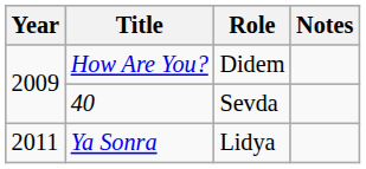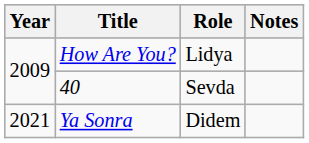 <table class="wikitable sortable" style="font-size: 80%;">
 <tr>
 <th>Year</th>
 <th>Title</th>
 <th>Role</th>
 <th class="unsortable">Notes</th>
 </tr>
 <tr>
 <td rowspan="2">2009</td>
 <td><em><a href='#'>How Are You?</a></em></td>
-<td>Didem</td>
+<td>Lidya</td>
 <td></td>
 </tr>
 <tr>
 <td><em>40</em></td>
 <td>Sevda</td>
 <td></td>
 </tr>
 <tr>
-<td>2011</td>
+<td>2021</td>
 <td><em><a href='#'>Ya Sonra</a></em></td>
-<td>Lidya</td>
+<td>Didem</td>
 <td></td>
 </tr>
 </table>
